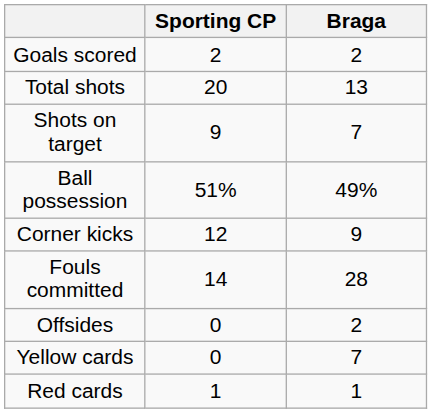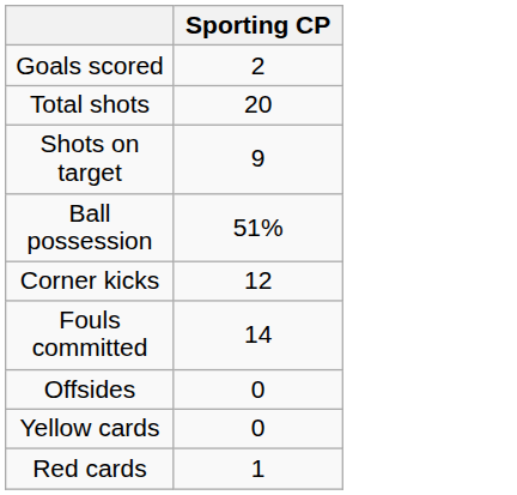 <table class="wikitable" style="text-align:center">
 <tr>
 <th width="100"></th>
 <th width="100">Sporting CP</th>
-<th width="100">Braga</th>
 </tr>
 <tr>
 <td>Goals scored</td>
-<td>2</td>
 <td>2</td>
 </tr>
 <tr>
 <td>Total shots</td>
 <td>20</td>
-<td>13</td>
 </tr>
 <tr>
 <td>Shots on target</td>
 <td>9</td>
-<td>7</td>
 </tr>
 <tr>
 <td>Ball possession</td>
 <td>51%</td>
-<td>49%</td>
 </tr>
 <tr>
 <td>Corner kicks</td>
 <td>12</td>
-<td>9</td>
 </tr>
 <tr>
 <td>Fouls committed</td>
 <td>14</td>
-<td>28</td>
 </tr>
 <tr>
 <td>Offsides</td>
 <td>0</td>
-<td>2</td>
 </tr>
 <tr>
 <td>Yellow cards</td>
 <td>0</td>
-<td>7</td>
 </tr>
 <tr>
 <td>Red cards</td>
 <td>1</td>
-<td>1</td>
 </tr>
 </table>
